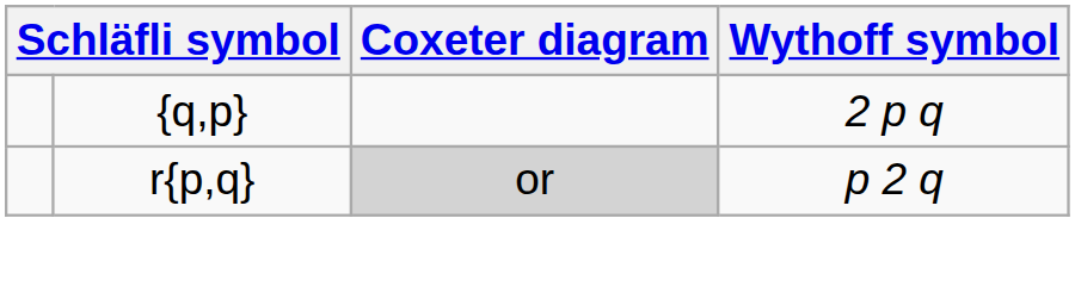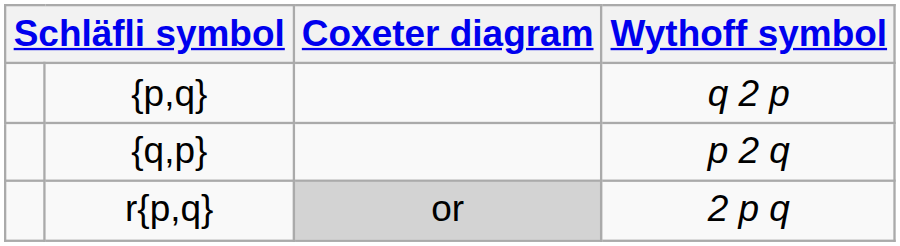 <table class=wikitable>
 <tr>
 <th colspan=2><a href='#'>Schläfli symbol</a></th>
 <th><a href='#'>Coxeter diagram</a></th>
 <th><a href='#'>Wythoff symbol</a></th>
 </tr>
 <tr align=center>
 <td></td>
+<td>{p,q}</td>
+<td></td>
+<td><em>q  2 p</em></td>
+</tr>
+<tr align=center>
+<td></td>
 <td>{q,p}</td>
 <td></td>
-<td><em>2  p q</em></td>
+<td><em>p  2 q</em></td>
 </tr>
 <tr align=center>
 <td></td>
 <td>r{p,q}</td>
 <td style="background: lightgrey;"> or </td>
-<td><em>p  2 q</em></td>
+<td><em>2  p q</em></td>
 </tr>
 </table>
